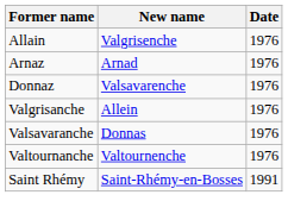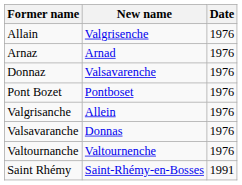 <table class="wikitable sortable">
 <tr>
 <th>Former name</th>
 <th>New name</th>
 <th>Date</th>
 </tr>
 <tr>
 <td>Allain</td>
 <td><a href='#'>Valgrisenche</a></td>
 <td>1976</td>
 </tr>
 <tr>
 <td>Arnaz</td>
 <td><a href='#'>Arnad</a></td>
 <td>1976</td>
 </tr>
 <tr>
 <td>Donnaz</td>
 <td><a href='#'>Valsavarenche</a></td>
+<td>1976</td>
+</tr>
+<tr>
+<td>Pont Bozet</td>
+<td><a href='#'>Pontboset</a></td>
 <td>1976</td>
 </tr>
 <tr>
 <td>Valgrisanche</td>
 <td><a href='#'>Allein</a></td>
 <td>1976</td>
 </tr>
 <tr>
 <td>Valsavaranche</td>
 <td><a href='#'>Donnas</a></td>
 <td>1976</td>
 </tr>
 <tr>
 <td>Valtournanche</td>
 <td><a href='#'>Valtournenche</a></td>
 <td>1976</td>
 </tr>
 <tr>
 <td>Saint Rhémy</td>
 <td><a href='#'>Saint-Rhémy-en-Bosses</a></td>
 <td>1991</td>
 </tr>
 </table>
